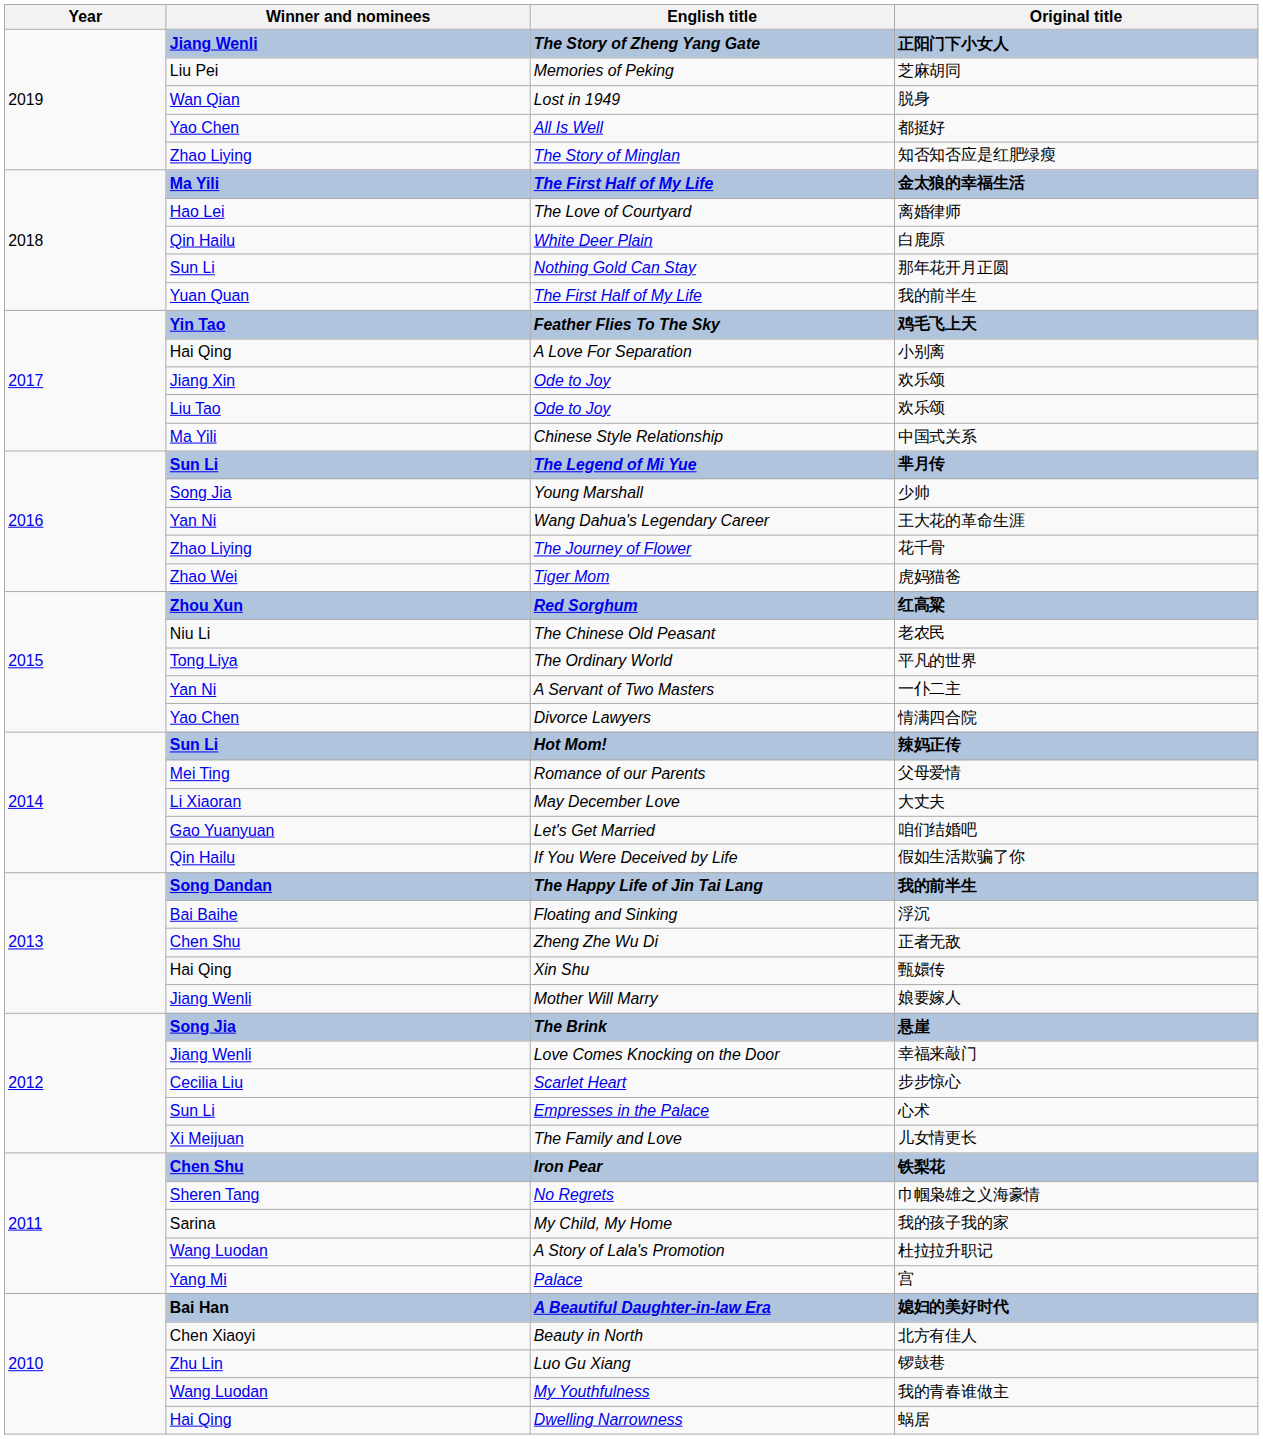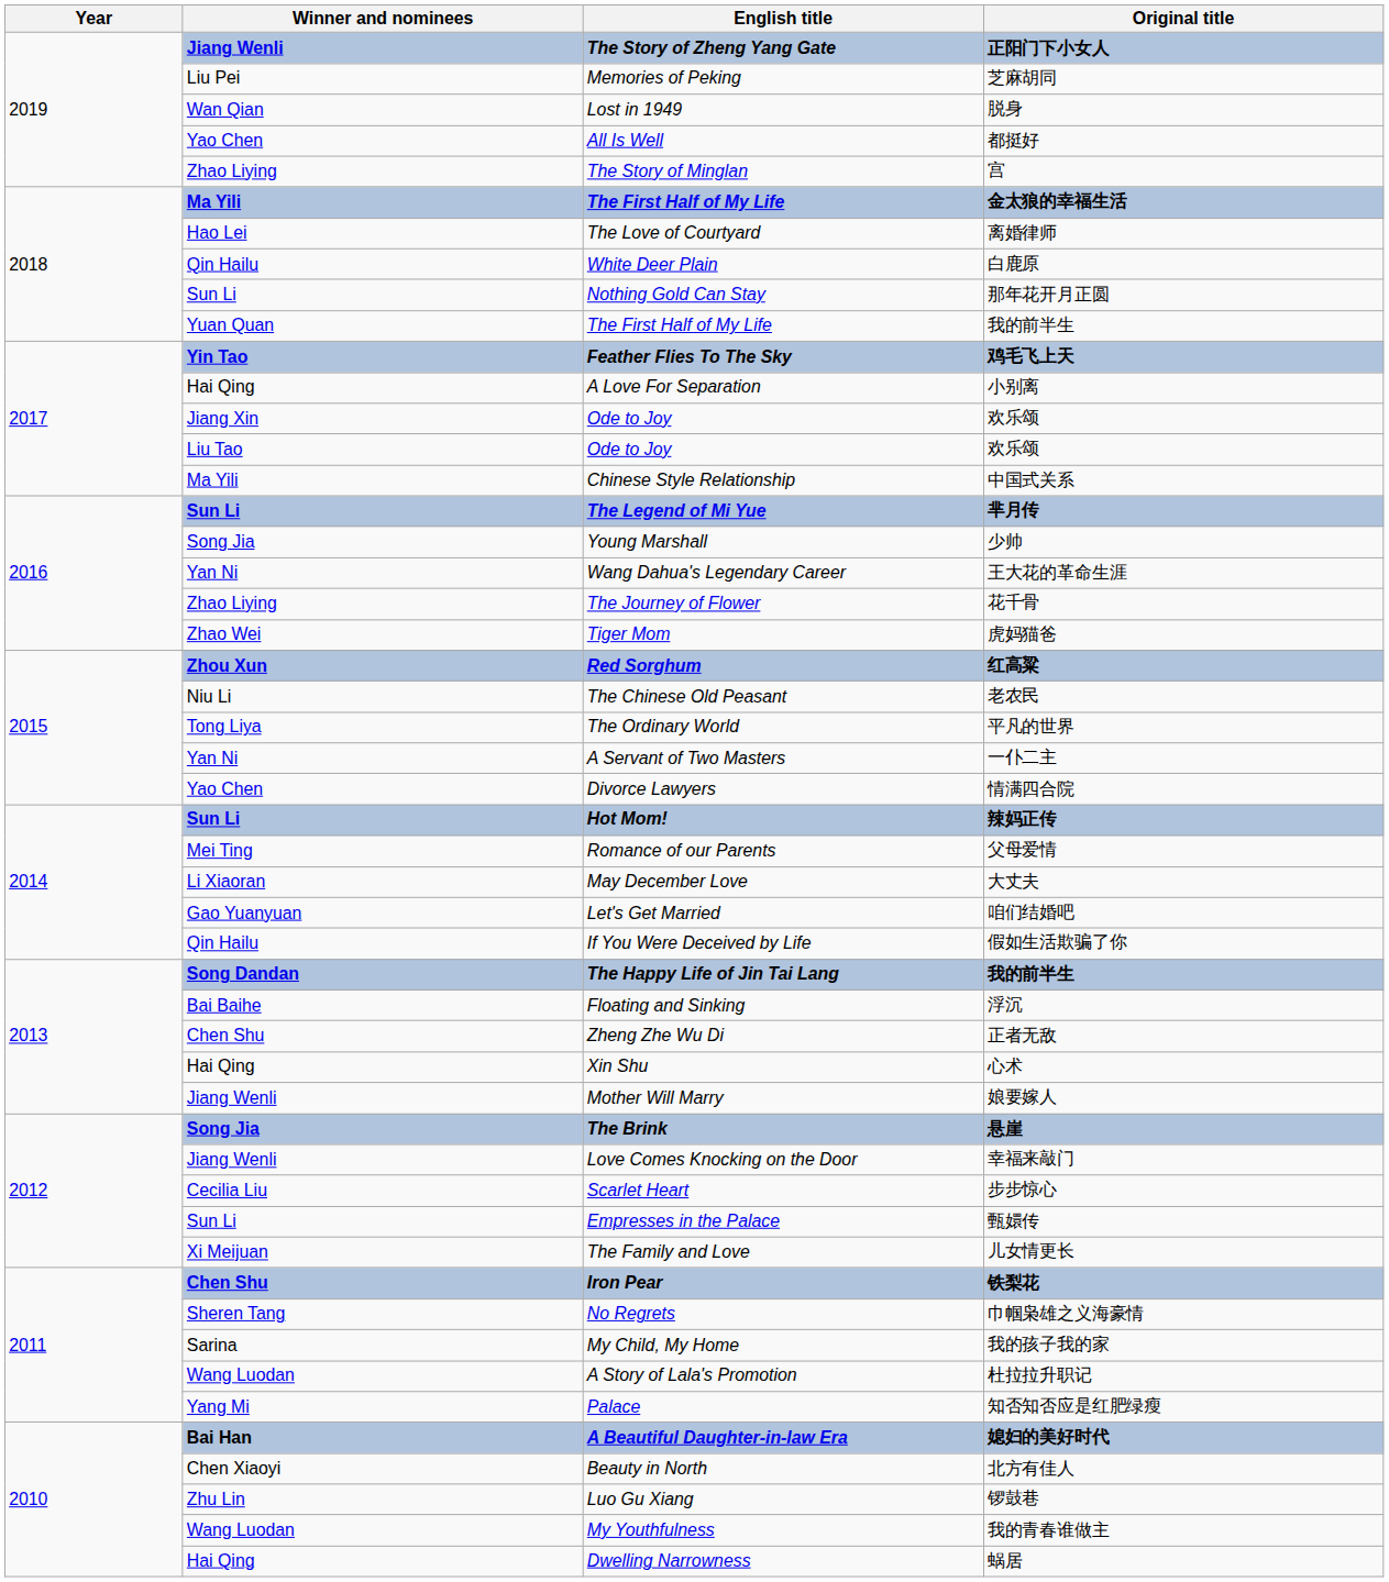 <table class="wikitable" width="80%">
 <tr>
 <th width="8%"><strong>Year</strong></th>
 <th width="18%"><strong>Winner and nominees</strong></th>
 <th width="18%"><strong>English title</strong></th>
 <th width="18%"><strong>Original title</strong></th>
 </tr>
 <tr>
 <td rowspan=5>2019</td>
 <td style="background:#B0C4DE;"><strong><a href='#'>Jiang Wenli</a></strong></td>
 <td style="background:#B0C4DE;"><strong><em>The Story of Zheng Yang Gate</em></strong></td>
 <td style="background:#B0C4DE;"><strong>正阳门下小女人</strong></td>
 </tr>
 <tr>
 <td>Liu Pei</td>
 <td><em>Memories of Peking</em></td>
 <td>芝麻胡同</td>
 </tr>
 <tr>
 <td><a href='#'>Wan Qian</a></td>
 <td><em>Lost in 1949</em></td>
 <td>脱身</td>
 </tr>
 <tr>
 <td><a href='#'>Yao Chen</a></td>
 <td><em><a href='#'>All Is Well</a></em></td>
 <td>都挺好</td>
 </tr>
 <tr>
 <td><a href='#'>Zhao Liying</a></td>
 <td><em><a href='#'>The Story of Minglan</a></em></td>
-<td>知否知否应是红肥绿瘦</td>
+<td>宫</td>
 </tr>
 <tr>
 <td rowspan=5>2018</td>
 <td style="background:#B0C4DE;"><strong><a href='#'>Ma Yili</a></strong></td>
 <td style="background:#B0C4DE;"><strong><em><a href='#'>The First Half of My Life</a></em></strong></td>
 <td style="background:#B0C4DE;"><strong>金太狼的幸福生活</strong></td>
 </tr>
 <tr>
 <td><a href='#'>Hao Lei</a></td>
 <td><em>The Love of Courtyard</em></td>
 <td>离婚律师</td>
 </tr>
 <tr>
 <td><a href='#'>Qin Hailu</a></td>
 <td><em><a href='#'>White Deer Plain</a></em></td>
 <td>白鹿原</td>
 </tr>
 <tr>
 <td><a href='#'>Sun Li</a></td>
 <td><em><a href='#'>Nothing Gold Can Stay</a></em></td>
 <td>那年花开月正圆</td>
 </tr>
 <tr>
 <td><a href='#'>Yuan Quan</a></td>
 <td><em><a href='#'>The First Half of My Life</a></em></td>
 <td>我的前半生</td>
 </tr>
 <tr>
 <td rowspan=5><a href='#'>2017</a></td>
 <td style="background:#B0C4DE;"><strong><a href='#'>Yin Tao</a></strong></td>
 <td style="background:#B0C4DE;"><strong><em>Feather Flies To The Sky</em></strong></td>
 <td style="background:#B0C4DE;"><strong>鸡毛飞上天</strong></td>
 </tr>
 <tr>
 <td>Hai Qing</td>
 <td><em>A Love For Separation</em></td>
 <td>小别离</td>
 </tr>
 <tr>
 <td><a href='#'>Jiang Xin</a></td>
 <td><em><a href='#'>Ode to Joy</a></em></td>
 <td>欢乐颂</td>
 </tr>
 <tr>
 <td><a href='#'>Liu Tao</a></td>
 <td><em><a href='#'>Ode to Joy</a></em></td>
 <td>欢乐颂</td>
 </tr>
 <tr>
 <td><a href='#'>Ma Yili</a></td>
 <td><em>Chinese Style Relationship</em></td>
 <td>中国式关系</td>
 </tr>
 <tr>
 <td rowspan=5><a href='#'>2016</a></td>
 <td style="background:#B0C4DE;"><strong><a href='#'>Sun Li</a></strong></td>
 <td style="background:#B0C4DE;"><strong><em><a href='#'>The Legend of Mi Yue</a></em></strong></td>
 <td style="background:#B0C4DE;"><strong>芈月传</strong></td>
 </tr>
 <tr>
 <td><a href='#'>Song Jia</a></td>
 <td><em>Young Marshall</em></td>
 <td>少帅</td>
 </tr>
 <tr>
 <td><a href='#'>Yan Ni</a></td>
 <td><em>Wang Dahua's Legendary Career</em></td>
 <td>王大花的革命生涯</td>
 </tr>
 <tr>
 <td><a href='#'>Zhao Liying</a></td>
 <td><em><a href='#'>The Journey of Flower</a></em></td>
 <td>花千骨</td>
 </tr>
 <tr>
 <td><a href='#'>Zhao Wei</a></td>
 <td><em><a href='#'>Tiger Mom</a></em></td>
 <td>虎妈猫爸</td>
 </tr>
 <tr>
 <td rowspan=5><a href='#'>2015</a></td>
 <td style="background:#B0C4DE;"><strong><a href='#'>Zhou Xun</a></strong></td>
 <td style="background:#B0C4DE;"><strong><em><a href='#'>Red Sorghum</a></em></strong></td>
 <td style="background:#B0C4DE;"><strong>红高粱</strong></td>
 </tr>
 <tr>
 <td>Niu Li</td>
 <td><em>The Chinese Old Peasant</em></td>
 <td>老农民</td>
 </tr>
 <tr>
 <td><a href='#'>Tong Liya</a></td>
 <td><em>The Ordinary World</em></td>
 <td>平凡的世界</td>
 </tr>
 <tr>
 <td><a href='#'>Yan Ni</a></td>
 <td><em>A Servant of Two Masters</em></td>
 <td>一仆二主</td>
 </tr>
 <tr>
 <td><a href='#'>Yao Chen</a></td>
 <td><em>Divorce Lawyers</em></td>
 <td>情满四合院</td>
 </tr>
 <tr>
 <td rowspan=5><a href='#'>2014</a></td>
 <td style="background:#B0C4DE;"><strong><a href='#'>Sun Li</a></strong></td>
 <td style="background:#B0C4DE;"><strong><em>Hot Mom!</em></strong></td>
 <td style="background:#B0C4DE;"><strong>辣妈正传</strong></td>
 </tr>
 <tr>
 <td><a href='#'>Mei Ting</a></td>
 <td><em>Romance of our Parents</em></td>
 <td>父母爱情</td>
 </tr>
 <tr>
 <td><a href='#'>Li Xiaoran</a></td>
 <td><em>May December Love</em></td>
 <td>大丈夫</td>
 </tr>
 <tr>
 <td><a href='#'>Gao Yuanyuan</a></td>
 <td><em>Let's Get Married</em></td>
 <td>咱们结婚吧</td>
 </tr>
 <tr>
 <td><a href='#'>Qin Hailu</a></td>
 <td><em>If You Were Deceived by Life</em></td>
 <td>假如生活欺骗了你</td>
 </tr>
 <tr>
 <td rowspan=5><a href='#'>2013</a></td>
 <td style="background:#B0C4DE;"><strong><a href='#'>Song Dandan</a></strong></td>
 <td style="background:#B0C4DE;"><strong><em>The Happy Life of Jin Tai Lang</em></strong></td>
 <td style="background:#B0C4DE;"><strong>我的前半生</strong></td>
 </tr>
 <tr>
 <td><a href='#'>Bai Baihe</a></td>
 <td><em>Floating and Sinking</em></td>
 <td>浮沉</td>
 </tr>
 <tr>
 <td><a href='#'>Chen Shu</a></td>
 <td><em>Zheng Zhe Wu Di</em></td>
 <td>正者无敌</td>
 </tr>
 <tr>
 <td>Hai Qing</td>
 <td><em>Xin Shu</em></td>
-<td>甄嬛传</td>
+<td>心术</td>
 </tr>
 <tr>
 <td><a href='#'>Jiang Wenli</a></td>
 <td><em>Mother Will Marry</em></td>
 <td>娘要嫁人</td>
 </tr>
 <tr>
 <td rowspan=5><a href='#'>2012</a></td>
 <td style="background:#B0C4DE;"><strong><a href='#'>Song Jia</a></strong></td>
 <td style="background:#B0C4DE;"><strong><em>The Brink</em></strong></td>
 <td style="background:#B0C4DE;"><strong>悬崖</strong></td>
 </tr>
 <tr>
 <td><a href='#'>Jiang Wenli</a></td>
 <td><em>Love Comes Knocking on the Door</em></td>
 <td>幸福来敲门</td>
 </tr>
 <tr>
 <td><a href='#'>Cecilia Liu</a></td>
 <td><em><a href='#'>Scarlet Heart</a></em></td>
 <td>步步惊心</td>
 </tr>
 <tr>
 <td><a href='#'>Sun Li</a></td>
 <td><em><a href='#'>Empresses in the Palace</a></em></td>
-<td>心术</td>
+<td>甄嬛传</td>
 </tr>
 <tr>
 <td><a href='#'>Xi Meijuan</a></td>
 <td><em>The Family and Love</em></td>
 <td>儿女情更长</td>
 </tr>
 <tr>
 <td rowspan=5><a href='#'>2011</a></td>
 <td style="background:#B0C4DE;"><strong><a href='#'>Chen Shu</a></strong></td>
 <td style="background:#B0C4DE;"><strong><em>Iron Pear</em></strong></td>
 <td style="background:#B0C4DE;"><strong>铁梨花</strong></td>
 </tr>
 <tr>
 <td><a href='#'>Sheren Tang</a></td>
 <td><em><a href='#'>No Regrets</a></em></td>
 <td>巾帼枭雄之义海豪情</td>
 </tr>
 <tr>
 <td>Sarina</td>
 <td><em>My Child, My Home</em></td>
 <td>我的孩子我的家</td>
 </tr>
 <tr>
 <td><a href='#'>Wang Luodan</a></td>
 <td><em>A Story of Lala's Promotion</em></td>
 <td>杜拉拉升职记</td>
 </tr>
 <tr>
 <td><a href='#'>Yang Mi</a></td>
 <td><em><a href='#'>Palace</a></em></td>
-<td>宫</td>
+<td>知否知否应是红肥绿瘦</td>
 </tr>
 <tr>
 <td rowspan=5><a href='#'>2010</a></td>
 <td style="background:#B0C4DE;"><strong>Bai Han</strong></td>
 <td style="background:#B0C4DE;"><strong><em><a href='#'>A Beautiful Daughter-in-law Era</a></em></strong></td>
 <td style="background:#B0C4DE;"><strong>媳妇的美好时代</strong></td>
 </tr>
 <tr>
 <td>Chen Xiaoyi</td>
 <td><em>Beauty in North</em></td>
 <td>北方有佳人</td>
 </tr>
 <tr>
 <td><a href='#'>Zhu Lin</a></td>
 <td><em>Luo Gu Xiang</em></td>
 <td>锣鼓巷</td>
 </tr>
 <tr>
 <td><a href='#'>Wang Luodan</a></td>
 <td><em><a href='#'>My Youthfulness</a></em></td>
 <td>我的青春谁做主</td>
 </tr>
 <tr>
 <td><a href='#'>Hai Qing</a></td>
 <td><em><a href='#'>Dwelling Narrowness</a></em></td>
 <td>蜗居</td>
 </tr>
 </table>
